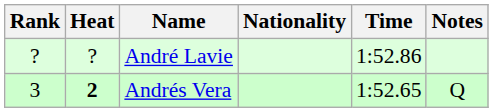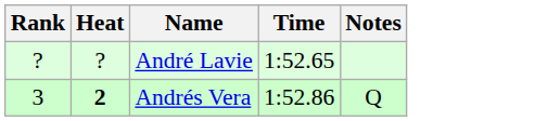 <table class="wikitable sortable" style="text-align:center">
 <tr>
 <th>Rank</th>
 <th>Heat</th>
 <th>Name</th>
-<th>Nationality</th>
 <th>Time</th>
 <th>Notes</th>
 </tr>
 <tr bgcolor=ddffdd>
 <td>?</td>
 <td>?</td>
 <td align=left><a href='#'>André Lavie</a></td>
-<td align=left></td>
-<td>1:52.86</td>
+<td>1:52.65</td>
 <td></td>
 </tr>
 <tr bgcolor=ccffcc>
 <td>3</td>
 <td><strong>2</strong></td>
 <td align=left><a href='#'>Andrés Vera</a></td>
-<td align=left></td>
-<td>1:52.65</td>
+<td>1:52.86</td>
 <td>Q</td>
 </tr>
 </table>
